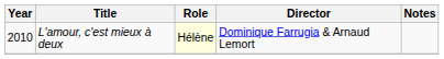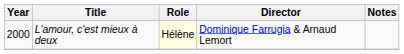 <table class="wikitable">
 <tr>
 <th>Year</th>
 <th>Title</th>
 <th>Role</th>
 <th>Director</th>
 <th>Notes</th>
 </tr>
 <tr>
-<td rowspan=1>2010</td>
+<td rowspan=1>2000</td>
 <td><em>L'amour, c'est mieux à deux</em></td>
 <td style="background: lightyellow;">Hélène</td>
 <td><a href='#'>Dominique Farrugia</a> & Arnaud Lemort</td>
 <td></td>
 </tr>
 <tr>
 </tr>
 </table>
